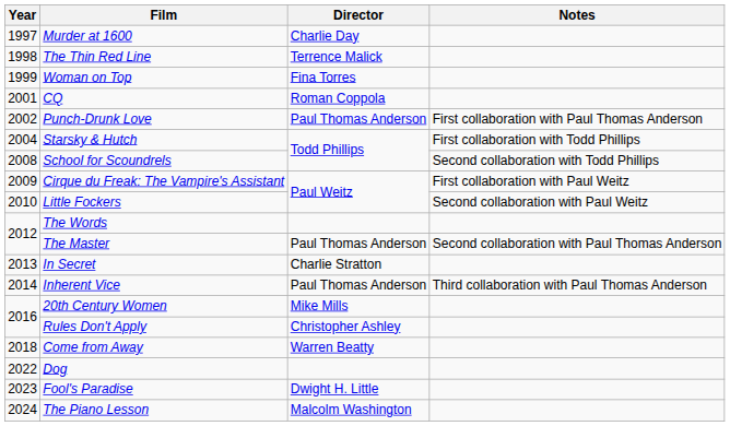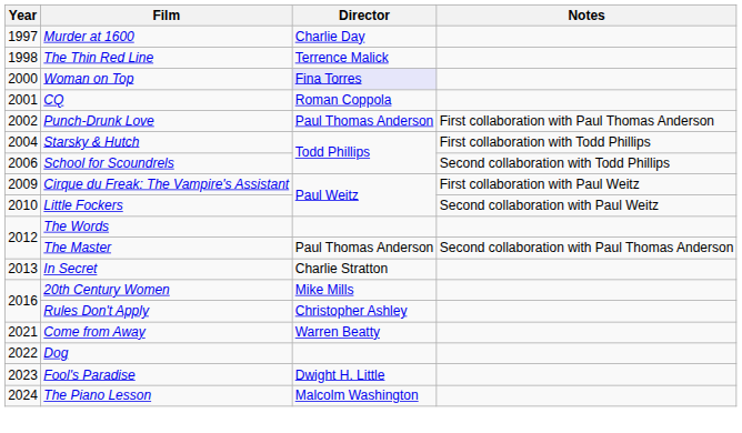 <table class="wikitable">
 <tr>
 <th>Year</th>
 <th>Film</th>
 <th>Director</th>
 <th>Notes</th>
 </tr>
 <tr>
 <td>1997</td>
 <td><em><a href='#'>Murder at 1600</a></em></td>
 <td><a href='#'>Charlie Day</a></td>
 <td></td>
 </tr>
 <tr>
 <td>1998</td>
 <td><em><a href='#'>The Thin Red Line</a></em></td>
 <td><a href='#'>Terrence Malick</a></td>
 <td></td>
 </tr>
 <tr>
-<td>1999</td>
+<td>2000</td>
 <td><em><a href='#'>Woman on Top</a></em></td>
-<td><a href='#'>Fina Torres</a></td>
+<td style="background: lavender;"><a href='#'>Fina Torres</a></td>
 <td></td>
 </tr>
 <tr>
 <td>2001</td>
 <td><em><a href='#'>CQ</a></em></td>
 <td><a href='#'>Roman Coppola</a></td>
 <td></td>
 </tr>
 <tr>
 <td>2002</td>
 <td><em><a href='#'>Punch-Drunk Love</a></em></td>
 <td><a href='#'>Paul Thomas Anderson</a></td>
 <td>First collaboration with Paul Thomas Anderson</td>
 </tr>
 <tr>
 <td>2004</td>
 <td><em><a href='#'>Starsky & Hutch</a></em></td>
 <td rowspan=2><a href='#'>Todd Phillips</a></td>
 <td>First collaboration with Todd Phillips</td>
 </tr>
 <tr>
-<td>2008</td>
+<td>2006</td>
 <td><em><a href='#'>School for Scoundrels</a></em></td>
 <td>Second collaboration with Todd Phillips</td>
 </tr>
 <tr>
 <td>2009</td>
 <td><em><a href='#'>Cirque du Freak: The Vampire's Assistant</a></em></td>
 <td rowspan=2><a href='#'>Paul Weitz</a></td>
 <td>First collaboration with Paul Weitz</td>
 </tr>
 <tr>
 <td>2010</td>
 <td><em><a href='#'>Little Fockers</a></em></td>
 <td>Second collaboration with Paul Weitz</td>
 </tr>
 <tr>
 <td rowspan=2>2012</td>
 <td><em><a href='#'>The Words</a></em></td>
 <td></td>
 <td></td>
 </tr>
 <tr>
 <td><em><a href='#'>The Master</a></em></td>
 <td>Paul Thomas Anderson</td>
 <td>Second collaboration with Paul Thomas Anderson</td>
 </tr>
 <tr>
 <td>2013</td>
 <td><em><a href='#'>In Secret</a></em></td>
 <td>Charlie Stratton</td>
 <td></td>
 </tr>
 <tr>
-<td>2014</td>
-<td><em><a href='#'>Inherent Vice</a></em></td>
-<td>Paul Thomas Anderson</td>
-<td>Third collaboration with Paul Thomas Anderson</td>
-</tr>
-<tr>
 <td rowspan=2>2016</td>
 <td><em><a href='#'>20th Century Women</a></em></td>
 <td><a href='#'>Mike Mills</a></td>
 <td></td>
 </tr>
 <tr>
 <td><em><a href='#'>Rules Don't Apply</a></em></td>
 <td><a href='#'>Christopher Ashley</a></td>
 <td></td>
 </tr>
 <tr>
-<td>2018</td>
+<td>2021</td>
 <td><em><a href='#'>Come from Away</a></em></td>
 <td><a href='#'>Warren Beatty</a></td>
 <td></td>
 </tr>
 <tr>
 <td>2022</td>
 <td><em><a href='#'>Dog</a></em></td>
 <td></td>
 <td></td>
 </tr>
 <tr>
 <td>2023</td>
 <td><em><a href='#'>Fool's Paradise</a></em></td>
 <td><a href='#'>Dwight H. Little</a></td>
 <td></td>
 </tr>
 <tr>
 <td>2024</td>
 <td><em><a href='#'>The Piano Lesson</a></em></td>
 <td><a href='#'>Malcolm Washington</a></td>
 <td></td>
 </tr>
 </table>
